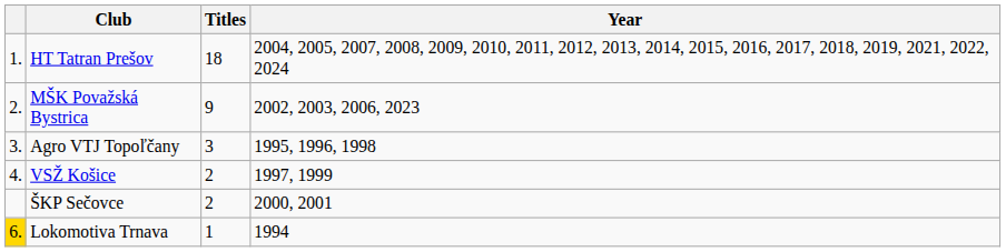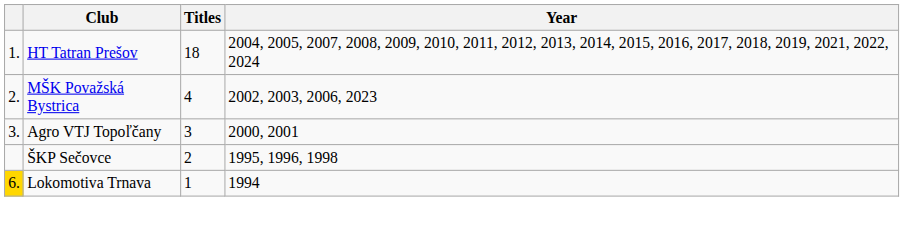 <table class="wikitable sortable" style="font-size:95%;">
 <tr style="background:#e9e9e9">
 <th></th>
 <th>Club</th>
 <th>Titles</th>
 <th>Year</th>
 </tr>
 <tr>
 <td>1.</td>
 <td><a href='#'>HT Tatran Prešov</a></td>
 <td>18</td>
 <td>2004, 2005, 2007, 2008, 2009, 2010, 2011, 2012, 2013, 2014, 2015, 2016, 2017, 2018, 2019, 2021, 2022, 2024</td>
 </tr>
 <tr>
 <td>2.</td>
 <td><a href='#'>MŠK Považská Bystrica</a></td>
-<td>9</td>
+<td>4</td>
 <td>2002, 2003, 2006, 2023</td>
 </tr>
 <tr>
 <td>3.</td>
 <td>Agro VTJ Topoľčany</td>
 <td>3</td>
-<td>1995, 1996, 1998</td>
-</tr>
-<tr>
-<td>4.</td>
-<td><a href='#'>VSŽ Košice</a></td>
-<td>2</td>
-<td>1997, 1999</td>
+<td>2000, 2001</td>
 </tr>
 <tr>
 <td></td>
 <td>ŠKP Sečovce</td>
 <td>2</td>
-<td>2000, 2001</td>
+<td>1995, 1996, 1998</td>
 </tr>
 <tr>
 <td style="background: gold;">6.</td>
 <td>Lokomotiva Trnava</td>
 <td>1</td>
 <td>1994</td>
 </tr>
 </table>
